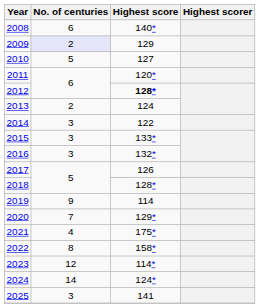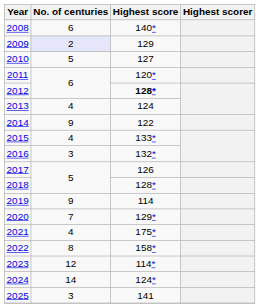 <table class="wikitable plainrowheaders sortable" style="text-align:center">
 <tr>
 <th scope="col">Year</th>
 <th scope="col">No. of centuries</th>
 <th scope="col">Highest score</th>
 <th scope="col">Highest scorer</th>
 </tr>
 <tr>
 <td><a href='#'>2008</a></td>
 <td>6</td>
 <td>140<a href='#'>*</a></td>
 <th scope="row"></th>
 </tr>
 <tr>
 <td><a href='#'>2009</a></td>
 <td style="background: lavender;">2</td>
 <td>129</td>
 <th scope="row"></th>
 </tr>
 <tr>
 <td><a href='#'>2010</a></td>
 <td>5</td>
 <td>127</td>
 <th scope="row"></th>
 </tr>
 <tr>
 <td><a href='#'>2011</a></td>
 <td rowspan=2>6</td>
 <td>120<a href='#'>*</a></td>
 <th scope="row"></th>
 </tr>
 <tr x>
 <td><a href='#'>2012</a></td>
 <td><strong>128<a href='#'>*</a></strong></td>
 <th scope="row" rowspan=2></th>
 </tr>
 <tr>
 <td><a href='#'>2013</a></td>
-<td>2</td>
+<td>4</td>
 <td>124</td>
 </tr>
 <tr>
 <td><a href='#'>2014</a></td>
-<td>3</td>
+<td>9</td>
 <td>122</td>
 <th scope="row"></th>
 </tr>
 <tr>
 <td><a href='#'>2015</a></td>
-<td>3</td>
+<td>4</td>
 <td>133<a href='#'>*</a></td>
 <th scope="row" rowspan=2></th>
 </tr>
 <tr>
 <td><a href='#'>2016</a></td>
 <td>3</td>
 <td>132<a href='#'>*</a></td>
 </tr>
 <tr>
 <td><a href='#'>2017</a></td>
 <td rowspan=2>5</td>
 <td>126</td>
 <th scope="row"></th>
 </tr>
 <tr>
 <td><a href='#'>2018</a></td>
 <td>128<a href='#'>*</a></td>
 <th scope="row"></th>
 </tr>
 <tr>
 <td><a href='#'>2019</a></td>
 <td>9</td>
 <td>114</td>
 <th scope="row"></th>
 </tr>
 <tr>
 <td><a href='#'>2020</a></td>
 <td>7</td>
 <td>129<a href='#'>*</a></td>
 <th scope="row"></th>
 </tr>
 <tr>
 <td><a href='#'>2021</a></td>
 <td>4</td>
 <td>175<a href='#'>*</a></td>
 <th scope="row"></th>
 </tr>
 <tr>
 <td><a href='#'>2022</a></td>
 <td>8</td>
 <td>158<a href='#'>*</a></td>
 <th scope="row"></th>
 </tr>
 <tr>
 <td><a href='#'>2023</a></td>
 <td>12</td>
 <td>114<a href='#'>*</a></td>
 <th scope="row"></th>
 </tr>
 <tr>
 <td><a href='#'>2024</a></td>
 <td>14</td>
 <td>124<a href='#'>*</a></td>
 <th scope="row"></th>
 </tr>
 <tr>
 <td><a href='#'>2025</a></td>
 <td>3</td>
 <td>141</td>
 <th scope="row"></th>
 </tr>
 <tr>
 </tr>
 </table>
